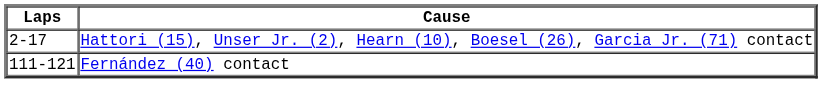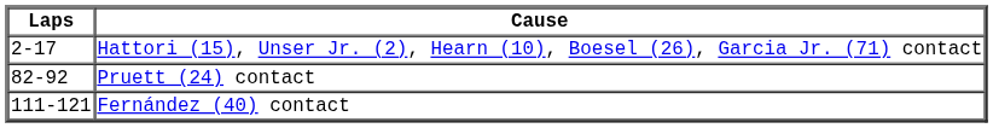 <table border=2 cellspacing=0>
 <tr>
 <th>Laps</th>
 <th>Cause</th>
 </tr>
 <tr>
 <td>2-17</td>
 <td><a href='#'>Hattori (15)</a>, <a href='#'>Unser Jr. (2)</a>, <a href='#'>Hearn (10)</a>, <a href='#'>Boesel (26)</a>, <a href='#'>Garcia Jr. (71)</a> contact</td>
 </tr>
 <tr>
+<td>82-92</td>
+<td><a href='#'>Pruett (24)</a> contact</td>
+</tr>
+<tr>
 <td>111-121</td>
 <td><a href='#'>Fernández (40)</a> contact</td>
 </tr>
 </table>
